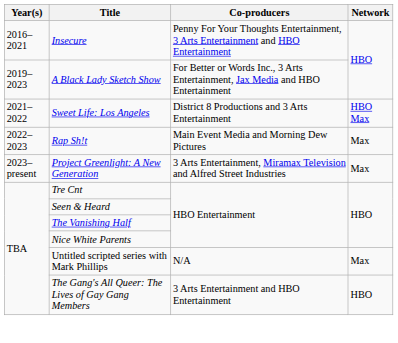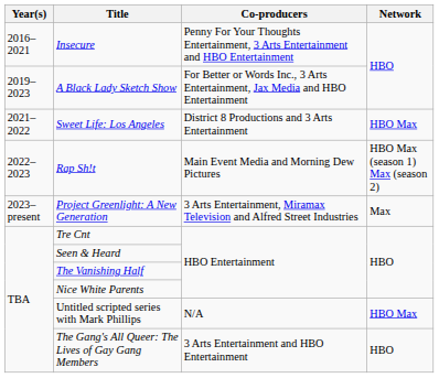 <table class="wikitable sortable">
 <tr>
 <th>Year(s)</th>
 <th>Title</th>
 <th>Co-producers</th>
 <th>Network</th>
 </tr>
 <tr>
 <td>2016–2021</td>
 <td><em><a href='#'>Insecure</a></em></td>
 <td>Penny For Your Thoughts Entertainment, <a href='#'>3 Arts Entertainment</a> and <a href='#'>HBO Entertainment</a></td>
 <td rowspan="2"><a href='#'>HBO</a></td>
 </tr>
 <tr>
 <td>2019–2023</td>
 <td><em><a href='#'>A Black Lady Sketch Show</a></em></td>
 <td>For Better or Words Inc., 3 Arts Entertainment, <a href='#'>Jax Media</a> and HBO Entertainment</td>
 </tr>
 <tr>
 <td>2021–2022</td>
 <td><em><a href='#'>Sweet Life: Los Angeles</a></em></td>
 <td>District 8 Productions and 3 Arts Entertainment</td>
 <td><a href='#'>HBO Max</a></td>
 </tr>
 <tr>
 <td>2022–2023</td>
 <td><em><a href='#'>Rap Sh!t</a></em></td>
 <td>Main Event Media and Morning Dew Pictures</td>
-<td>Max</td>
+<td>HBO Max (season 1)<br><a href='#'>Max</a> (season 2)</td>
 </tr>
 <tr>
 <td>2023–present</td>
 <td><em><a href='#'>Project Greenlight: A New Generation</a></em></td>
 <td>3 Arts Entertainment, <a href='#'>Miramax Television</a> and Alfred Street Industries</td>
 <td>Max</td>
 </tr>
 <tr>
 <td rowspan="6">TBA</td>
 <td><em>Tre Cnt</em></td>
 <td rowspan="4">HBO Entertainment</td>
 <td rowspan="4">HBO</td>
 </tr>
 <tr>
 <td><em>Seen & Heard</em></td>
 </tr>
 <tr>
 <td><em><a href='#'>The Vanishing Half</a></em></td>
 </tr>
 <tr>
 <td><em>Nice White Parents</em></td>
 </tr>
 <tr>
 <td>Untitled scripted series with Mark Phillips</td>
 <td>N/A</td>
-<td>Max</td>
+<td><a href='#'>HBO Max</a></td>
 </tr>
 <tr>
 <td><em>The Gang's All Queer: The Lives of Gay Gang Members</em></td>
 <td>3 Arts Entertainment and HBO Entertainment</td>
 <td>HBO</td>
 </tr>
 </table>
